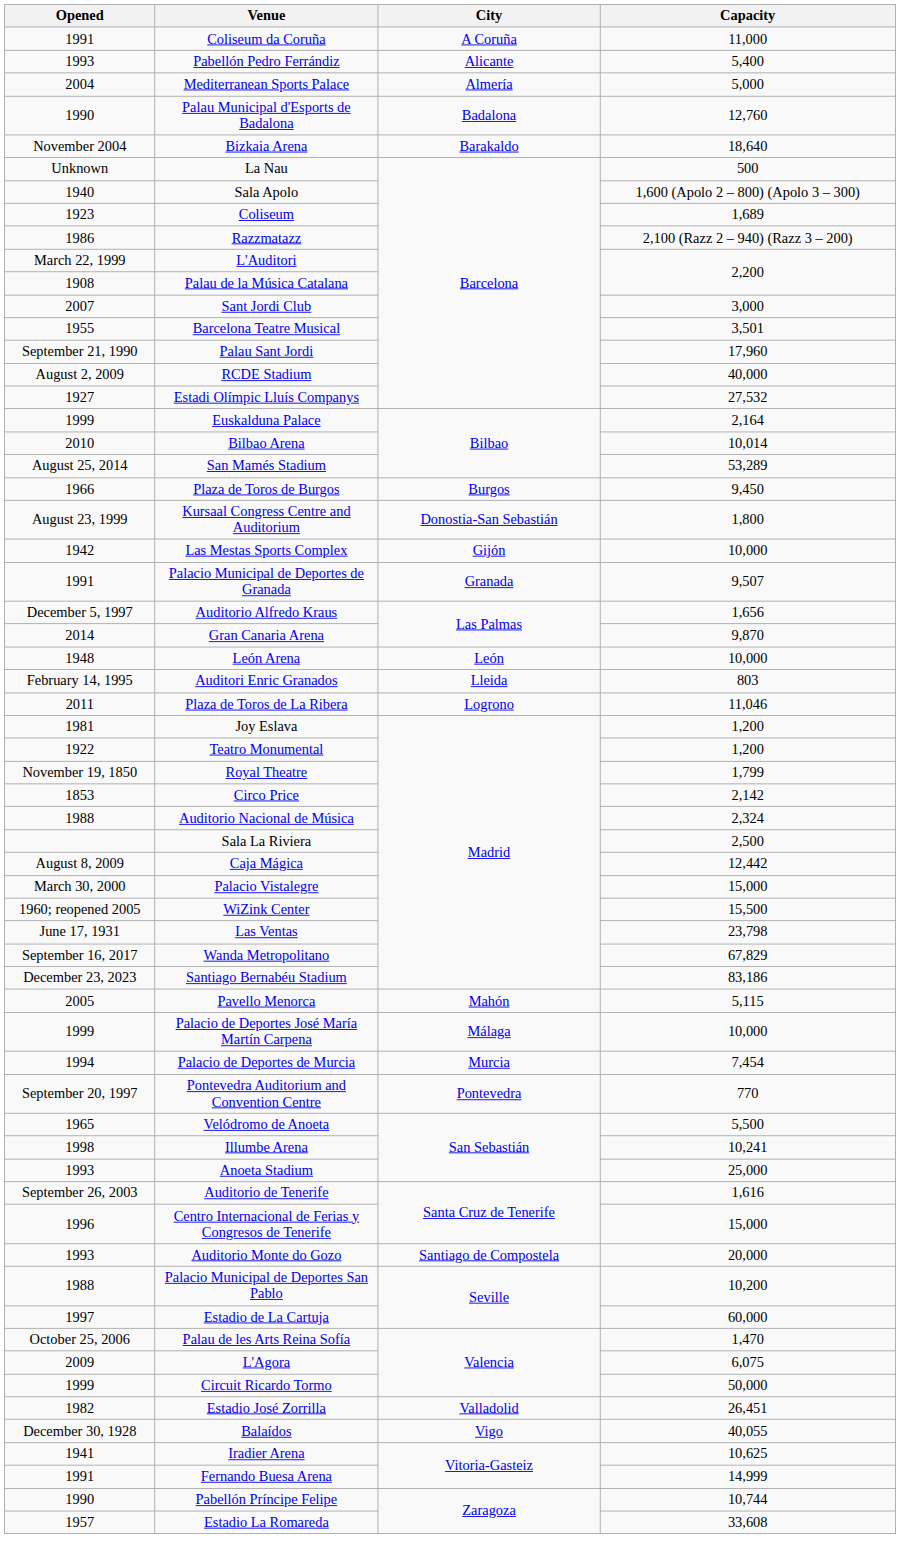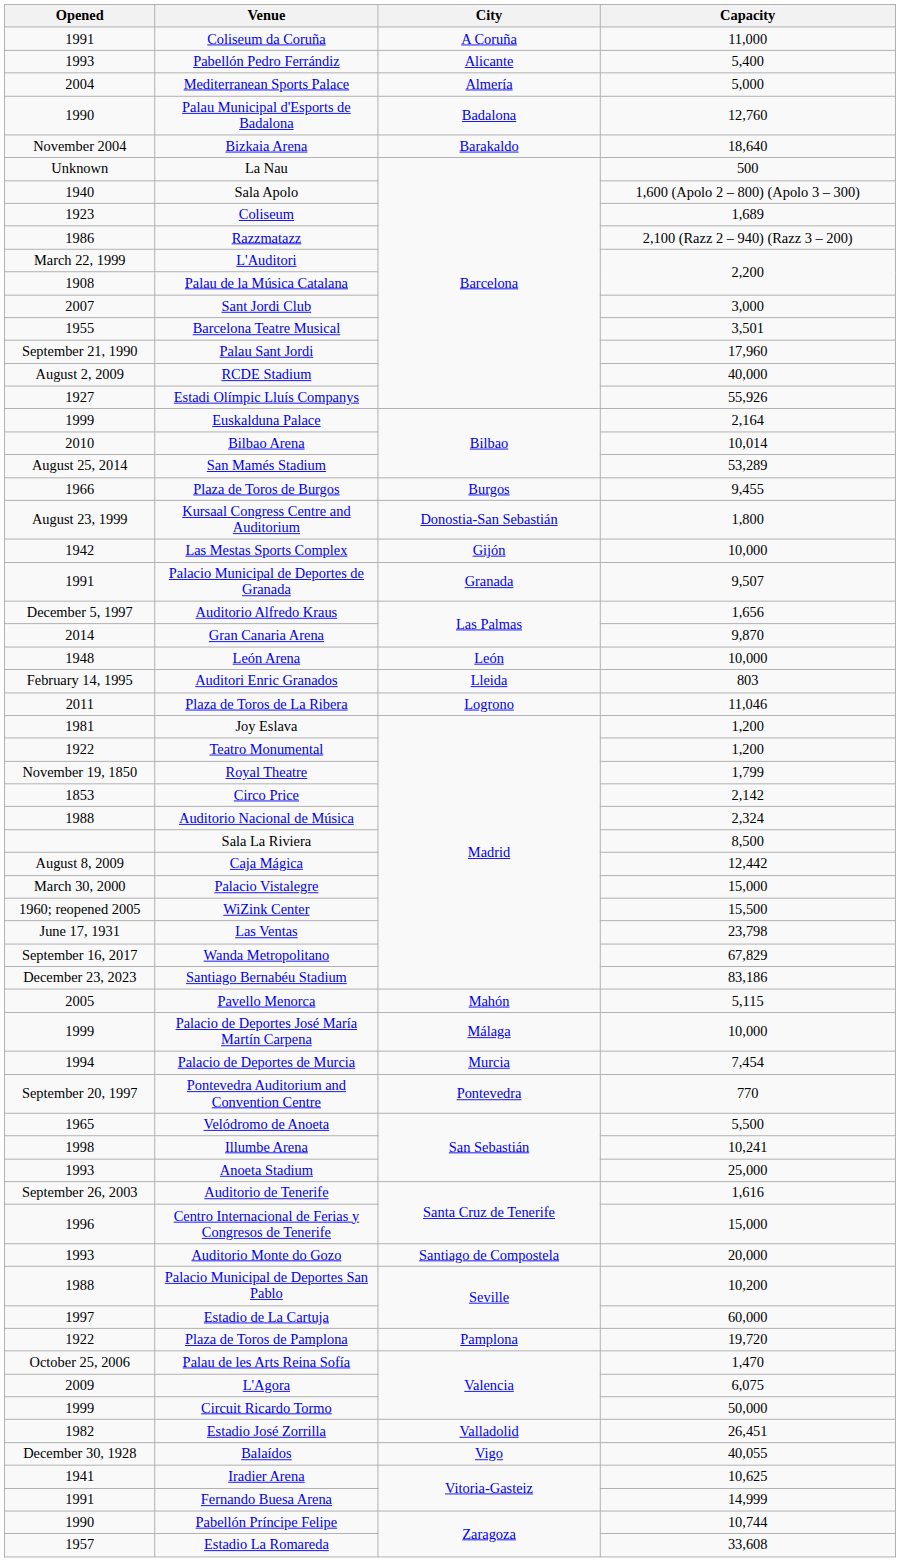 <table class="sortable wikitable" style="text-align:center;">
 <tr>
 <th scope="col" style="width:10em;">Opened</th>
 <th scope="col" style="width:15em;">Venue</th>
 <th scope="col" style="width:15em;">City</th>
 <th scope="col" style="width:20em;">Capacity</th>
 </tr>
 <tr>
 <td>1991</td>
 <td><a href='#'>Coliseum da Coruña</a></td>
 <td><a href='#'>A Coruña</a></td>
 <td>11,000</td>
 </tr>
 <tr>
 <td>1993</td>
 <td><a href='#'>Pabellón Pedro Ferrándiz</a></td>
 <td><a href='#'>Alicante</a></td>
 <td>5,400</td>
 </tr>
 <tr>
 <td>2004</td>
 <td><a href='#'>Mediterranean Sports Palace</a></td>
 <td><a href='#'>Almería</a></td>
 <td>5,000</td>
 </tr>
 <tr>
 <td>1990</td>
 <td><a href='#'>Palau Municipal d'Esports de Badalona</a></td>
 <td><a href='#'>Badalona</a></td>
 <td>12,760</td>
 </tr>
 <tr>
 <td>November 2004</td>
 <td><a href='#'>Bizkaia Arena</a></td>
 <td><a href='#'>Barakaldo</a></td>
 <td>18,640</td>
 </tr>
 <tr>
 <td>Unknown</td>
 <td>La Nau</td>
 <td rowspan="11"><a href='#'>Barcelona</a></td>
 <td>500</td>
 </tr>
 <tr>
 <td>1940</td>
 <td>Sala Apolo</td>
 <td>1,600 (Apolo 2 – 800) (Apolo 3 – 300)</td>
 </tr>
 <tr>
 <td>1923</td>
 <td><a href='#'>Coliseum</a></td>
 <td>1,689</td>
 </tr>
 <tr>
 <td>1986</td>
 <td><a href='#'>Razzmatazz</a></td>
 <td>2,100 (Razz 2 – 940) (Razz 3 – 200)</td>
 </tr>
 <tr>
 <td>March 22, 1999</td>
 <td><a href='#'>L'Auditori</a></td>
 <td rowspan="2">2,200</td>
 </tr>
 <tr>
 <td>1908</td>
 <td><a href='#'>Palau de la Música Catalana</a></td>
 </tr>
 <tr>
 <td>2007</td>
 <td><a href='#'>Sant Jordi Club</a></td>
 <td>3,000</td>
 </tr>
 <tr>
 <td>1955</td>
 <td><a href='#'>Barcelona Teatre Musical</a></td>
 <td>3,501</td>
 </tr>
 <tr>
 <td>September 21, 1990</td>
 <td><a href='#'>Palau Sant Jordi</a></td>
 <td>17,960</td>
 </tr>
 <tr>
 <td>August 2, 2009</td>
 <td><a href='#'>RCDE Stadium</a></td>
 <td>40,000</td>
 </tr>
 <tr>
 <td>1927</td>
 <td><a href='#'>Estadi Olímpic Lluís Companys</a></td>
-<td>27,532</td>
+<td>55,926</td>
 </tr>
 <tr>
 <td>1999</td>
 <td><a href='#'>Euskalduna Palace</a></td>
 <td rowspan="3"><a href='#'>Bilbao</a></td>
 <td>2,164</td>
 </tr>
 <tr>
 <td>2010</td>
 <td><a href='#'>Bilbao Arena</a></td>
 <td>10,014</td>
 </tr>
 <tr>
 <td>August 25, 2014</td>
 <td><a href='#'>San Mamés Stadium</a></td>
 <td>53,289</td>
 </tr>
 <tr>
 <td>1966</td>
 <td><a href='#'>Plaza de Toros de Burgos</a></td>
 <td><a href='#'>Burgos</a></td>
-<td>9,450</td>
+<td>9,455</td>
 </tr>
 <tr>
 <td>August 23, 1999</td>
 <td><a href='#'>Kursaal Congress Centre and Auditorium</a></td>
 <td><a href='#'>Donostia-San Sebastián</a></td>
 <td>1,800</td>
 </tr>
 <tr>
 <td>1942</td>
 <td><a href='#'>Las Mestas Sports Complex</a></td>
 <td><a href='#'>Gijón</a></td>
 <td>10,000</td>
 </tr>
 <tr>
 <td>1991</td>
 <td><a href='#'>Palacio Municipal de Deportes de Granada</a></td>
 <td><a href='#'>Granada</a></td>
 <td>9,507</td>
 </tr>
 <tr>
 <td>December 5, 1997</td>
 <td><a href='#'>Auditorio Alfredo Kraus</a></td>
 <td rowspan="2"><a href='#'>Las Palmas</a></td>
 <td>1,656</td>
 </tr>
 <tr>
 <td>2014</td>
 <td><a href='#'>Gran Canaria Arena</a></td>
 <td>9,870</td>
 </tr>
 <tr>
 <td>1948</td>
 <td><a href='#'>León Arena</a></td>
 <td><a href='#'>León</a></td>
 <td>10,000</td>
 </tr>
 <tr>
 <td>February 14, 1995</td>
 <td><a href='#'>Auditori Enric Granados</a></td>
 <td><a href='#'>Lleida</a></td>
 <td>803</td>
 </tr>
 <tr>
 <td>2011</td>
 <td><a href='#'>Plaza de Toros de La Ribera</a></td>
 <td><a href='#'>Logrono</a></td>
 <td>11,046</td>
 </tr>
 <tr>
 <td>1981</td>
 <td>Joy Eslava</td>
 <td rowspan="12"><a href='#'>Madrid</a></td>
 <td>1,200</td>
 </tr>
 <tr>
 <td>1922</td>
 <td><a href='#'>Teatro Monumental</a></td>
 <td>1,200</td>
 </tr>
 <tr>
 <td>November 19, 1850</td>
 <td><a href='#'>Royal Theatre</a></td>
 <td>1,799</td>
 </tr>
 <tr>
 <td>1853</td>
 <td><a href='#'>Circo Price</a></td>
 <td>2,142</td>
 </tr>
 <tr>
 <td>1988</td>
 <td><a href='#'>Auditorio Nacional de Música</a></td>
 <td>2,324</td>
 </tr>
 <tr>
 <td></td>
 <td>Sala La Riviera</td>
-<td>2,500</td>
+<td>8,500</td>
 </tr>
 <tr>
 <td>August 8, 2009</td>
 <td><a href='#'>Caja Mágica</a></td>
 <td>12,442</td>
 </tr>
 <tr>
 <td>March 30, 2000</td>
 <td><a href='#'>Palacio Vistalegre</a></td>
 <td>15,000</td>
 </tr>
 <tr>
 <td>1960; reopened 2005</td>
 <td><a href='#'>WiZink Center</a></td>
 <td>15,500</td>
 </tr>
 <tr>
 <td>June 17, 1931</td>
 <td><a href='#'>Las Ventas</a></td>
 <td>23,798</td>
 </tr>
 <tr>
 <td>September 16, 2017</td>
 <td><a href='#'>Wanda Metropolitano</a></td>
 <td>67,829</td>
 </tr>
 <tr>
 <td>December 23, 2023</td>
 <td><a href='#'>Santiago Bernabéu Stadium</a></td>
 <td>83,186</td>
 </tr>
 <tr>
 <td>2005</td>
 <td><a href='#'>Pavello Menorca</a></td>
 <td><a href='#'>Mahón</a></td>
 <td>5,115</td>
 </tr>
 <tr>
 <td>1999</td>
 <td><a href='#'>Palacio de Deportes José María Martín Carpena</a></td>
 <td><a href='#'>Málaga</a></td>
 <td>10,000</td>
 </tr>
 <tr>
 <td>1994</td>
 <td><a href='#'>Palacio de Deportes de Murcia</a></td>
 <td><a href='#'>Murcia</a></td>
 <td>7,454</td>
 </tr>
 <tr>
 <td>September 20, 1997</td>
 <td><a href='#'>Pontevedra Auditorium and Convention Centre</a></td>
 <td><a href='#'>Pontevedra</a></td>
 <td>770</td>
 </tr>
 <tr>
 <td>1965</td>
 <td><a href='#'>Velódromo de Anoeta</a></td>
 <td rowspan="3"><a href='#'>San Sebastián</a></td>
 <td>5,500</td>
 </tr>
 <tr>
 <td>1998</td>
 <td><a href='#'>Illumbe Arena</a></td>
 <td>10,241</td>
 </tr>
 <tr>
 <td>1993</td>
 <td><a href='#'>Anoeta Stadium</a></td>
 <td>25,000</td>
 </tr>
 <tr>
 <td>September 26, 2003</td>
 <td><a href='#'>Auditorio de Tenerife</a></td>
 <td rowspan="2"><a href='#'>Santa Cruz de Tenerife</a></td>
 <td>1,616</td>
 </tr>
 <tr>
 <td>1996</td>
 <td><a href='#'>Centro Internacional de Ferias y Congresos de Tenerife</a></td>
 <td>15,000</td>
 </tr>
 <tr>
 <td>1993</td>
 <td><a href='#'>Auditorio Monte do Gozo</a></td>
 <td><a href='#'>Santiago de Compostela</a></td>
 <td>20,000</td>
 </tr>
 <tr>
 <td>1988</td>
 <td><a href='#'>Palacio Municipal de Deportes San Pablo</a></td>
 <td rowspan="2"><a href='#'>Seville</a></td>
 <td>10,200</td>
 </tr>
 <tr>
 <td>1997</td>
 <td><a href='#'>Estadio de La Cartuja</a></td>
 <td>60,000</td>
 </tr>
 <tr>
+<td>1922</td>
+<td><a href='#'>Plaza de Toros de Pamplona</a></td>
+<td><a href='#'>Pamplona</a></td>
+<td>19,720</td>
+</tr>
+<tr>
 <td>October 25, 2006</td>
 <td><a href='#'>Palau de les Arts Reina Sofía</a></td>
 <td rowspan="3"><a href='#'>Valencia</a></td>
 <td>1,470</td>
 </tr>
 <tr>
 <td>2009</td>
 <td><a href='#'>L'Agora</a></td>
 <td>6,075</td>
 </tr>
 <tr>
 <td>1999</td>
 <td><a href='#'>Circuit Ricardo Tormo</a></td>
 <td>50,000</td>
 </tr>
 <tr>
 <td>1982</td>
 <td><a href='#'>Estadio José Zorrilla</a></td>
 <td><a href='#'>Valladolid</a></td>
 <td>26,451</td>
 </tr>
 <tr>
 <td>December 30, 1928</td>
 <td><a href='#'>Balaídos</a></td>
 <td><a href='#'>Vigo</a></td>
 <td>40,055</td>
 </tr>
 <tr>
 <td>1941</td>
 <td><a href='#'>Iradier Arena</a></td>
 <td rowspan="2"><a href='#'>Vitoria-Gasteiz</a></td>
 <td>10,625</td>
 </tr>
 <tr>
 <td>1991</td>
 <td><a href='#'>Fernando Buesa Arena</a></td>
 <td>14,999</td>
 </tr>
 <tr>
 <td>1990</td>
 <td><a href='#'>Pabellón Príncipe Felipe</a></td>
 <td rowspan="2"><a href='#'>Zaragoza</a></td>
 <td>10,744</td>
 </tr>
 <tr>
 <td>1957</td>
 <td><a href='#'>Estadio La Romareda</a></td>
 <td>33,608</td>
 </tr>
 </table>
